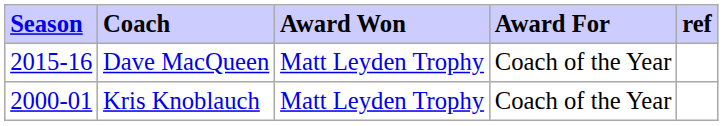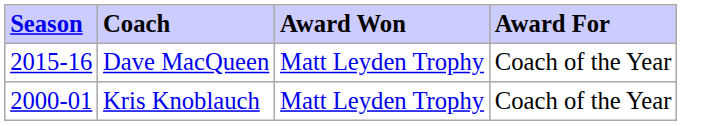 <table border="1" cellpadding="3" cellspacing="1" bgcolor="#ffffff" cellpadding="5" style="border: 1px #aaaaaa solid; border-collapse: collapse;">
 <tr bgcolor="#ccccff" align="left">
 <th><a href='#'>Season</a></th>
 <th>Coach</th>
 <th>Award Won</th>
 <th>Award For</th>
-<th>ref</th>
 </tr>
 <tr align="left">
 <td><a href='#'>2015-16</a></td>
 <td><a href='#'>Dave MacQueen</a></td>
 <td><a href='#'>Matt Leyden Trophy</a></td>
 <td>Coach of the Year</td>
-<td></td>
 </tr>
 <tr align="left">
 <td><a href='#'>2000-01</a></td>
 <td><a href='#'>Kris Knoblauch</a></td>
 <td><a href='#'>Matt Leyden Trophy</a></td>
 <td>Coach of the Year</td>
-<td></td>
 </tr>
 </table>
